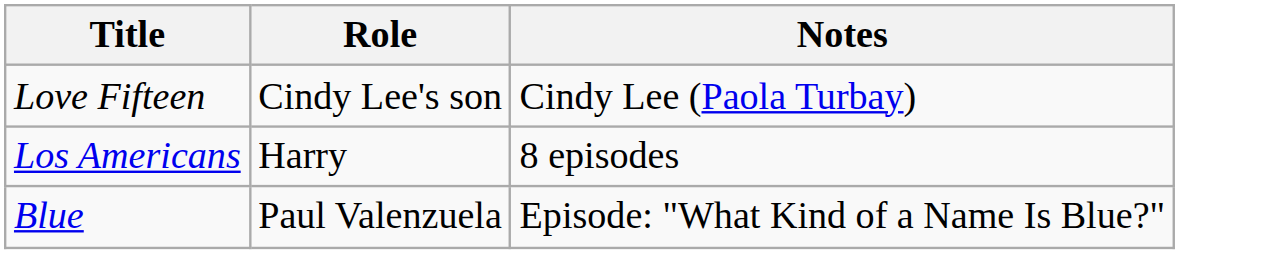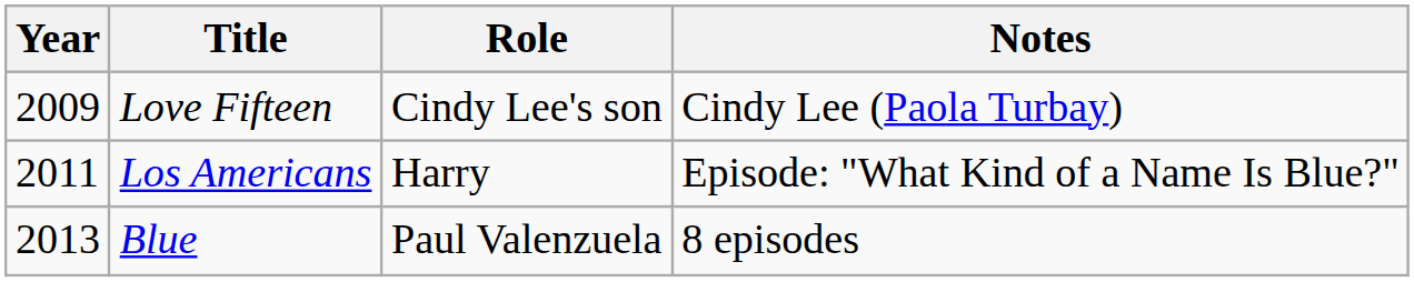 <table class="wikitable sortable">
 <tr>
+<th>Year</th>
 <th>Title</th>
 <th>Role</th>
 <th scope="col" class="unsortable">Notes</th>
 </tr>
 <tr>
+<td>2009</td>
 <td><em>Love Fifteen</em></td>
 <td>Cindy Lee's son</td>
 <td>Cindy Lee (<a href='#'>Paola Turbay</a>)</td>
 </tr>
 <tr>
+<td>2011</td>
 <td><em><a href='#'>Los Americans</a></em></td>
 <td>Harry</td>
+<td>Episode: "What Kind of a Name Is Blue?"</td>
+</tr>
+<tr>
+<td>2013</td>
+<td><em><a href='#'>Blue</a></em></td>
+<td>Paul Valenzuela</td>
 <td>8 episodes</td>
 </tr>
-<tr>
-<td><em><a href='#'>Blue</a></em></td>
-<td>Paul Valenzuela</td>
-<td>Episode: "What Kind of a Name Is Blue?"</td>
-</tr>
 </table>
